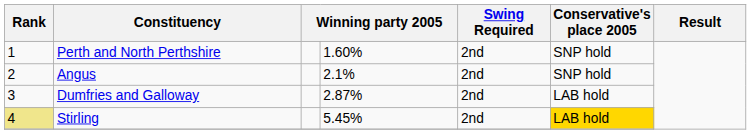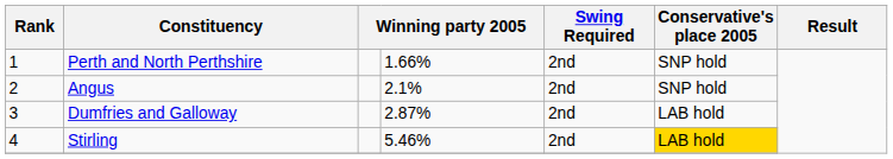 <table class="wikitable">
 <tr>
 <th width="50px">Rank</th>
 <th width=280>Constituency</th>
 <th colspan=2 width="175px">Winning party 2005</th>
 <th width="100px"><a href='#'>Swing</a> Required</th>
 <th width="100px">Conservative's place 2005</th>
 <th width="100px">Result</th>
 </tr>
 <tr>
 <td>1</td>
 <td><a href='#'>Perth and North Perthshire</a></td>
 <td></td>
-<td>1.60%</td>
+<td>1.66%</td>
 <td>2nd</td>
 <td>SNP hold</td>
 </tr>
 <tr>
 <td>2</td>
 <td><a href='#'>Angus</a></td>
 <td></td>
 <td>2.1%</td>
 <td>2nd</td>
 <td>SNP hold</td>
 </tr>
 <tr>
 <td>3</td>
 <td><a href='#'>Dumfries and Galloway</a></td>
 <td></td>
 <td>2.87%</td>
 <td>2nd</td>
 <td>LAB hold</td>
 </tr>
 <tr>
-<td style="background: khaki;">4</td>
+<td>4</td>
 <td><a href='#'>Stirling</a></td>
 <td></td>
-<td>5.45%</td>
+<td>5.46%</td>
 <td>2nd</td>
 <td style="background: gold;">LAB hold</td>
 </tr>
 <tr>
 </tr>
 </table>
